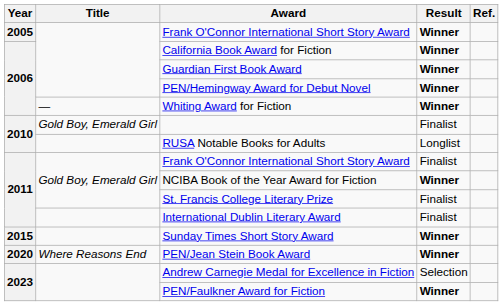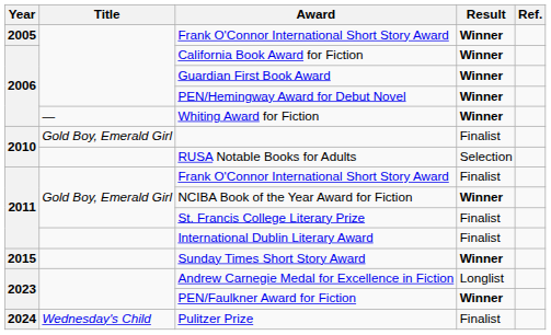 <table class="wikitable sortable mw-collapsible">
 <tr>
 <th>Year</th>
 <th>Title</th>
 <th>Award</th>
 <th>Result</th>
 <th>Ref.</th>
 </tr>
 <tr>
 <th>2005</th>
 <td rowspan="4"><em></em></td>
 <td><a href='#'>Frank O'Connor International Short Story Award</a></td>
 <td><strong>Winner</strong></td>
 <td></td>
 </tr>
 <tr>
 <th rowspan="4">2006</th>
 <td><a href='#'>California Book Award</a> for Fiction</td>
 <td><strong>Winner</strong></td>
 <td></td>
 </tr>
 <tr>
 <td><a href='#'>Guardian First Book Award</a></td>
 <td><strong>Winner</strong></td>
 <td></td>
 </tr>
 <tr>
 <td><a href='#'>PEN/Hemingway Award for Debut Novel</a></td>
 <td><strong>Winner</strong></td>
 <td></td>
 </tr>
 <tr>
 <td>—</td>
 <td><a href='#'>Whiting Award</a> for Fiction</td>
 <td><strong>Winner</strong></td>
 <td></td>
 </tr>
 <tr>
 <th rowspan="2">2010</th>
 <td><em>Gold Boy, Emerald Girl</em></td>
 <td></td>
 <td>Finalist</td>
 <td></td>
 </tr>
 <tr>
 <td><em></em></td>
 <td><a href='#'>RUSA</a> Notable Books for Adults</td>
-<td>Longlist</td>
+<td>Selection</td>
 <td></td>
 </tr>
 <tr>
 <th rowspan="4">2011</th>
 <td rowspan="3"><em>Gold Boy, Emerald Girl</em></td>
 <td><a href='#'>Frank O'Connor International Short Story Award</a></td>
 <td>Finalist</td>
 <td></td>
 </tr>
 <tr>
 <td>NCIBA Book of the Year Award for Fiction</td>
 <td><strong>Winner</strong></td>
 <td></td>
 </tr>
 <tr>
 <td><a href='#'>St. Francis College Literary Prize</a></td>
 <td>Finalist</td>
 <td></td>
 </tr>
 <tr>
 <td><em></em></td>
 <td><a href='#'>International Dublin Literary Award</a></td>
 <td>Finalist</td>
 <td></td>
 </tr>
 <tr>
 <th>2015</th>
 <td></td>
 <td><a href='#'>Sunday Times Short Story Award</a></td>
 <td><strong>Winner</strong></td>
 <td></td>
 </tr>
 <tr>
-<th>2020</th>
-<td><em>Where Reasons End</em></td>
-<td><a href='#'>PEN/Jean Stein Book Award</a></td>
-<td><strong>Winner</strong></td>
-<td></td>
-</tr>
-<tr>
 <th rowspan="2">2023</th>
 <td rowspan="2"><em></em></td>
 <td><a href='#'>Andrew Carnegie Medal for Excellence in Fiction</a></td>
-<td>Selection</td>
+<td>Longlist</td>
 <td></td>
 </tr>
 <tr>
 <td><a href='#'>PEN/Faulkner Award for Fiction</a></td>
 <td><strong>Winner</strong></td>
 <td></td>
 </tr>
+<tr>
+<th>2024</th>
+<td><a href='#'><em>Wednesday's Child</em></a></td>
+<td><a href='#'>Pulitzer Prize</a></td>
+<td>Finalist</td>
+<td></td>
+</tr>
 </table>
